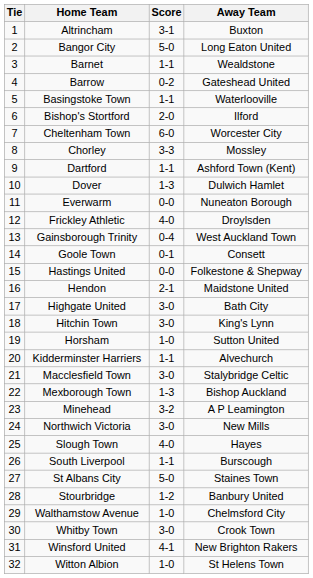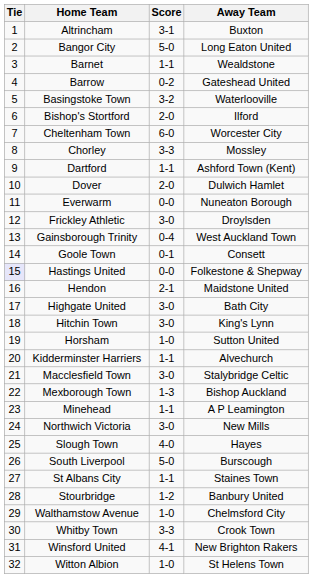 <table class="wikitable" style="text-align:center;">
 <tr>
 <th width=20>Tie</th>
 <th width=175>Home Team</th>
 <th width=20>Score</th>
 <th width=175>Away Team</th>
 </tr>
 <tr>
 <td>1</td>
 <td>Altrincham</td>
 <td>3-1</td>
 <td>Buxton</td>
 </tr>
 <tr>
 <td>2</td>
 <td>Bangor City</td>
 <td>5-0</td>
 <td>Long Eaton United</td>
 </tr>
 <tr>
 <td>3</td>
 <td>Barnet</td>
 <td>1-1</td>
 <td>Wealdstone</td>
 </tr>
 <tr>
 <td>4</td>
 <td>Barrow</td>
 <td>0-2</td>
 <td>Gateshead United</td>
 </tr>
 <tr>
 <td>5</td>
 <td>Basingstoke Town</td>
-<td>1-1</td>
+<td>3-2</td>
 <td>Waterlooville</td>
 </tr>
 <tr>
 <td>6</td>
 <td>Bishop's Stortford</td>
 <td>2-0</td>
 <td>Ilford</td>
 </tr>
 <tr>
 <td>7</td>
 <td>Cheltenham Town</td>
 <td>6-0</td>
 <td>Worcester City</td>
 </tr>
 <tr>
 <td>8</td>
 <td>Chorley</td>
 <td>3-3</td>
 <td>Mossley</td>
 </tr>
 <tr>
 <td>9</td>
 <td>Dartford</td>
 <td>1-1</td>
 <td>Ashford Town (Kent)</td>
 </tr>
 <tr>
 <td>10</td>
 <td>Dover</td>
-<td>1-3</td>
+<td>2-0</td>
 <td>Dulwich Hamlet</td>
 </tr>
 <tr>
 <td>11</td>
 <td>Everwarm</td>
 <td>0-0</td>
 <td>Nuneaton Borough</td>
 </tr>
 <tr>
 <td>12</td>
 <td>Frickley Athletic</td>
-<td>4-0</td>
+<td>3-0</td>
 <td>Droylsden</td>
 </tr>
 <tr>
 <td>13</td>
 <td>Gainsborough Trinity</td>
 <td>0-4</td>
 <td>West Auckland Town</td>
 </tr>
 <tr>
 <td>14</td>
 <td>Goole Town</td>
 <td>0-1</td>
 <td>Consett</td>
 </tr>
 <tr>
-<td>15</td>
+<td style="background: lavender;">15</td>
 <td>Hastings United</td>
 <td>0-0</td>
 <td>Folkestone & Shepway</td>
 </tr>
 <tr>
 <td>16</td>
 <td>Hendon</td>
 <td>2-1</td>
 <td>Maidstone United</td>
 </tr>
 <tr>
 <td>17</td>
 <td>Highgate United</td>
 <td>3-0</td>
 <td>Bath City</td>
 </tr>
 <tr>
 <td>18</td>
 <td>Hitchin Town</td>
 <td>3-0</td>
 <td>King's Lynn</td>
 </tr>
 <tr>
 <td>19</td>
 <td>Horsham</td>
 <td>1-0</td>
 <td>Sutton United</td>
 </tr>
 <tr>
 <td>20</td>
 <td>Kidderminster Harriers</td>
 <td>1-1</td>
 <td>Alvechurch</td>
 </tr>
 <tr>
 <td>21</td>
 <td>Macclesfield Town</td>
 <td>3-0</td>
 <td>Stalybridge Celtic</td>
 </tr>
 <tr>
 <td>22</td>
 <td>Mexborough Town</td>
 <td>1-3</td>
 <td>Bishop Auckland</td>
 </tr>
 <tr>
 <td>23</td>
 <td>Minehead</td>
-<td>3-2</td>
+<td>1-1</td>
 <td>A P Leamington</td>
 </tr>
 <tr>
 <td>24</td>
 <td>Northwich Victoria</td>
 <td>3-0</td>
 <td>New Mills</td>
 </tr>
 <tr>
 <td>25</td>
 <td>Slough Town</td>
 <td>4-0</td>
 <td>Hayes</td>
 </tr>
 <tr>
 <td>26</td>
 <td>South Liverpool</td>
-<td>1-1</td>
+<td>5-0</td>
 <td>Burscough</td>
 </tr>
 <tr>
 <td>27</td>
 <td>St Albans City</td>
-<td>5-0</td>
+<td>1-1</td>
 <td>Staines Town</td>
 </tr>
 <tr>
 <td>28</td>
 <td>Stourbridge</td>
 <td>1-2</td>
 <td>Banbury United</td>
 </tr>
 <tr>
 <td>29</td>
 <td>Walthamstow Avenue</td>
 <td>1-0</td>
 <td>Chelmsford City</td>
 </tr>
 <tr>
 <td>30</td>
 <td>Whitby Town</td>
-<td>3-0</td>
+<td>3-3</td>
 <td>Crook Town</td>
 </tr>
 <tr>
 <td>31</td>
 <td>Winsford United</td>
 <td>4-1</td>
 <td>New Brighton Rakers</td>
 </tr>
 <tr>
 <td>32</td>
 <td>Witton Albion</td>
 <td>1-0</td>
 <td>St Helens Town</td>
 </tr>
 </table>
